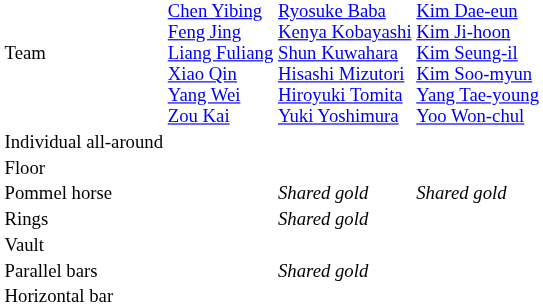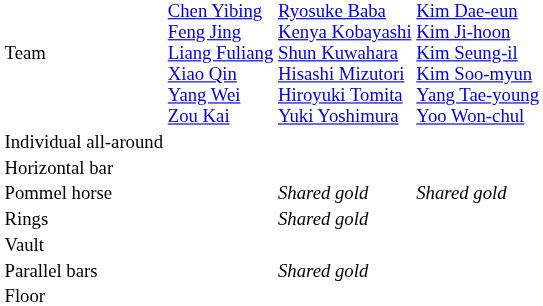 <table>
 <tr>
 <td>Team<br></td>
 <td><br><a href='#'>Chen Yibing</a><br><a href='#'>Feng Jing</a><br><a href='#'>Liang Fuliang</a><br><a href='#'>Xiao Qin</a><br><a href='#'>Yang Wei</a><br><a href='#'>Zou Kai</a></td>
 <td><br><a href='#'>Ryosuke Baba</a><br><a href='#'>Kenya Kobayashi</a><br><a href='#'>Shun Kuwahara</a><br><a href='#'>Hisashi Mizutori</a><br><a href='#'>Hiroyuki Tomita</a><br><a href='#'>Yuki Yoshimura</a></td>
 <td><br><a href='#'>Kim Dae-eun</a><br><a href='#'>Kim Ji-hoon</a><br><a href='#'>Kim Seung-il</a><br><a href='#'>Kim Soo-myun</a><br><a href='#'>Yang Tae-young</a><br><a href='#'>Yoo Won-chul</a></td>
 </tr>
 <tr>
 <td>Individual all-around<br></td>
 <td></td>
 <td></td>
 <td></td>
 </tr>
 <tr>
-<td>Floor<br></td>
+<td>Horizontal bar<br></td>
 <td></td>
 <td></td>
 <td></td>
 </tr>
 <tr>
 <td rowspan=3>Pommel horse<br></td>
 <td></td>
 <td rowspan=3><em>Shared gold</em></td>
 <td rowspan=3><em>Shared gold</em></td>
 </tr>
 <tr>
 <td></td>
 </tr>
 <tr>
 <td></td>
 </tr>
 <tr>
 <td rowspan=2>Rings<br></td>
 <td></td>
 <td rowspan=2><em>Shared gold</em></td>
 <td rowspan=2></td>
 </tr>
 <tr>
 <td></td>
 </tr>
 <tr>
 <td>Vault<br></td>
 <td></td>
 <td></td>
 <td></td>
 </tr>
 <tr>
 <td rowspan=2>Parallel bars<br></td>
 <td></td>
 <td rowspan=2><em>Shared gold</em></td>
 <td rowspan=2></td>
 </tr>
 <tr>
 <td></td>
 </tr>
 <tr>
-<td>Horizontal bar<br></td>
+<td>Floor<br></td>
 <td></td>
 <td></td>
 <td></td>
 </tr>
 </table>
